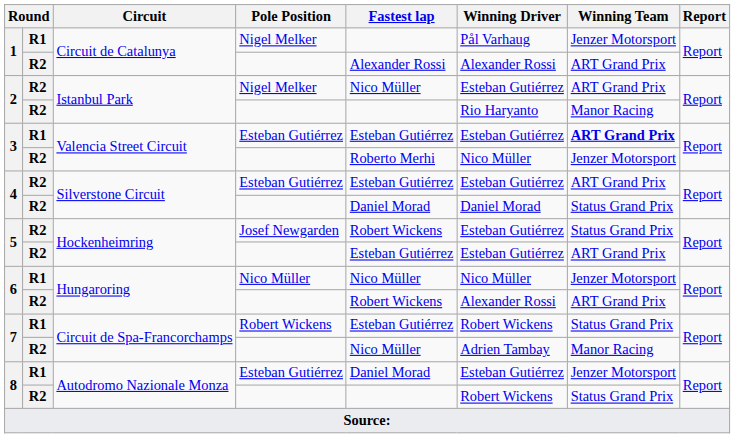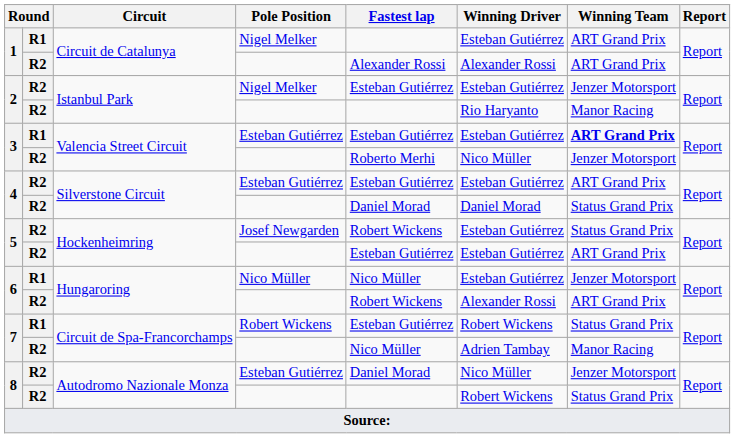 <table class="wikitable" style="font-size: 85%;">
 <tr>
 <th colspan=2>Round</th>
 <th>Circuit</th>
 <th>Pole Position</th>
 <th><a href='#'>Fastest lap</a></th>
 <th>Winning Driver</th>
 <th>Winning Team</th>
 <th>Report</th>
 </tr>
 <tr>
 <th rowspan=2>1</th>
 <th>R1</th>
 <td rowspan=2> <a href='#'>Circuit de Catalunya</a></td>
 <td> <a href='#'>Nigel Melker</a></td>
 <td> </td>
-<td> <a href='#'>Pål Varhaug</a></td>
-<td> <a href='#'>Jenzer Motorsport</a></td>
+<td> <a href='#'>Esteban Gutiérrez</a></td>
+<td> <a href='#'>ART Grand Prix</a></td>
 <td rowspan=2><a href='#'>Report</a></td>
 </tr>
 <tr>
 <th>R2</th>
 <td></td>
 <td> <a href='#'>Alexander Rossi</a></td>
 <td> <a href='#'>Alexander Rossi</a></td>
 <td> <a href='#'>ART Grand Prix</a></td>
 </tr>
 <tr>
 <th rowspan=2>2</th>
 <th>R2</th>
 <td rowspan=2> <a href='#'>Istanbul Park</a></td>
 <td> <a href='#'>Nigel Melker</a></td>
-<td> <a href='#'>Nico Müller</a></td>
 <td> <a href='#'>Esteban Gutiérrez</a></td>
-<td> <a href='#'>ART Grand Prix</a></td>
+<td> <a href='#'>Esteban Gutiérrez</a></td>
+<td> <a href='#'>Jenzer Motorsport</a></td>
 <td rowspan=2><a href='#'>Report</a></td>
 </tr>
 <tr>
 <th>R2</th>
 <td></td>
 <td> </td>
 <td> <a href='#'>Rio Haryanto</a></td>
 <td> <a href='#'>Manor Racing</a></td>
 </tr>
 <tr>
 <th rowspan=2>3</th>
 <th>R1</th>
 <td rowspan=2> <a href='#'>Valencia Street Circuit</a></td>
 <td> <a href='#'>Esteban Gutiérrez</a></td>
 <td> <a href='#'>Esteban Gutiérrez</a></td>
 <td> <a href='#'>Esteban Gutiérrez</a></td>
 <td><strong> <a href='#'>ART Grand Prix</a></strong></td>
 <td rowspan=2><a href='#'>Report</a></td>
 </tr>
 <tr>
 <th>R2</th>
 <td></td>
 <td> <a href='#'>Roberto Merhi</a></td>
 <td> <a href='#'>Nico Müller</a></td>
 <td> <a href='#'>Jenzer Motorsport</a></td>
 </tr>
 <tr>
 <th rowspan=2>4</th>
 <th>R2</th>
 <td rowspan=2> <a href='#'>Silverstone Circuit</a></td>
 <td> <a href='#'>Esteban Gutiérrez</a></td>
 <td> <a href='#'>Esteban Gutiérrez</a></td>
 <td> <a href='#'>Esteban Gutiérrez</a></td>
 <td> <a href='#'>ART Grand Prix</a></td>
 <td rowspan=2><a href='#'>Report</a></td>
 </tr>
 <tr>
 <th>R2</th>
 <td></td>
 <td> <a href='#'>Daniel Morad</a></td>
 <td> <a href='#'>Daniel Morad</a></td>
 <td> <a href='#'>Status Grand Prix</a></td>
 </tr>
 <tr>
 <th rowspan=2>5</th>
 <th>R2</th>
 <td rowspan=2> <a href='#'>Hockenheimring</a></td>
 <td> <a href='#'>Josef Newgarden</a></td>
 <td> <a href='#'>Robert Wickens</a></td>
 <td> <a href='#'>Esteban Gutiérrez</a></td>
 <td> <a href='#'>Status Grand Prix</a></td>
 <td rowspan=2><a href='#'>Report</a></td>
 </tr>
 <tr>
 <th>R2</th>
 <td></td>
 <td> <a href='#'>Esteban Gutiérrez</a></td>
 <td> <a href='#'>Esteban Gutiérrez</a></td>
 <td> <a href='#'>ART Grand Prix</a></td>
 </tr>
 <tr>
 <th rowspan=2>6</th>
 <th>R1</th>
 <td rowspan=2> <a href='#'>Hungaroring</a></td>
 <td> <a href='#'>Nico Müller</a></td>
 <td> <a href='#'>Nico Müller</a></td>
-<td> <a href='#'>Nico Müller</a></td>
+<td> <a href='#'>Esteban Gutiérrez</a></td>
 <td> <a href='#'>Jenzer Motorsport</a></td>
 <td rowspan=2><a href='#'>Report</a></td>
 </tr>
 <tr>
 <th>R2</th>
 <td></td>
 <td> <a href='#'>Robert Wickens</a></td>
 <td> <a href='#'>Alexander Rossi</a></td>
 <td> <a href='#'>ART Grand Prix</a></td>
 </tr>
 <tr>
 <th rowspan=2>7</th>
 <th>R1</th>
 <td rowspan=2> <a href='#'>Circuit de Spa-Francorchamps</a></td>
 <td> <a href='#'>Robert Wickens</a></td>
 <td> <a href='#'>Esteban Gutiérrez</a></td>
 <td> <a href='#'>Robert Wickens</a></td>
 <td> <a href='#'>Status Grand Prix</a></td>
 <td rowspan=2><a href='#'>Report</a></td>
 </tr>
 <tr>
 <th>R2</th>
 <td></td>
 <td> <a href='#'>Nico Müller</a></td>
 <td> <a href='#'>Adrien Tambay</a></td>
 <td> <a href='#'>Manor Racing</a></td>
 </tr>
 <tr>
 <th rowspan=2>8</th>
-<th>R1</th>
+<th>R2</th>
 <td rowspan=2> <a href='#'>Autodromo Nazionale Monza</a></td>
 <td> <a href='#'>Esteban Gutiérrez</a></td>
 <td> <a href='#'>Daniel Morad</a></td>
-<td> <a href='#'>Esteban Gutiérrez</a></td>
+<td> <a href='#'>Nico Müller</a></td>
 <td> <a href='#'>Jenzer Motorsport</a></td>
 <td rowspan=2><a href='#'>Report</a></td>
 </tr>
 <tr>
 <th>R2</th>
 <td></td>
 <td> </td>
 <td> <a href='#'>Robert Wickens</a></td>
 <td> <a href='#'>Status Grand Prix</a></td>
 </tr>
 <tr>
 <td colspan="8" style="background-color:#EAECF0;text-align:center" align="bottom"><strong>Source:</strong></td>
 </tr>
 </table>
